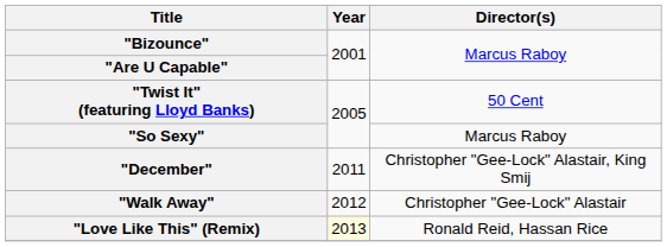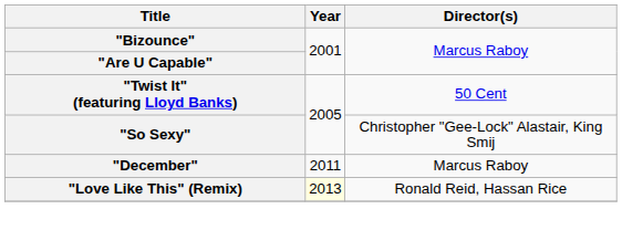 <table class="wikitable plainrowheaders" style="text-align:center;">
 <tr>
 <th scope="col" style="width:20em;">Title</th>
 <th scope="col">Year</th>
 <th scope="col" style="width:18em;">Director(s)</th>
 </tr>
 <tr>
 <th scope="row">"Bizounce"</th>
 <td rowspan="2">2001</td>
 <td rowspan="2"><a href='#'>Marcus Raboy</a></td>
 </tr>
 <tr>
 <th scope="row">"Are U Capable"</th>
 </tr>
 <tr>
 <th scope="row">"Twist It"<br><span>(featuring <a href='#'>Lloyd Banks</a>)</span></th>
 <td rowspan="2">2005</td>
 <td><a href='#'>50 Cent</a></td>
 </tr>
 <tr>
 <th scope="row">"So Sexy"</th>
-<td>Marcus Raboy</td>
+<td>Christopher "Gee-Lock" Alastair, King Smij</td>
 </tr>
 <tr>
 <th scope="row">"December"</th>
 <td>2011</td>
-<td>Christopher "Gee-Lock" Alastair, King Smij</td>
-</tr>
-<tr>
-<th scope="row">"Walk Away"</th>
-<td>2012</td>
-<td>Christopher "Gee-Lock" Alastair</td>
+<td>Marcus Raboy</td>
 </tr>
 <tr>
 <th scope="row">"Love Like This" (Remix)</th>
 <td style="background: lightyellow;">2013</td>
 <td>Ronald Reid, Hassan Rice</td>
 </tr>
 <tr>
 </tr>
 </table>
